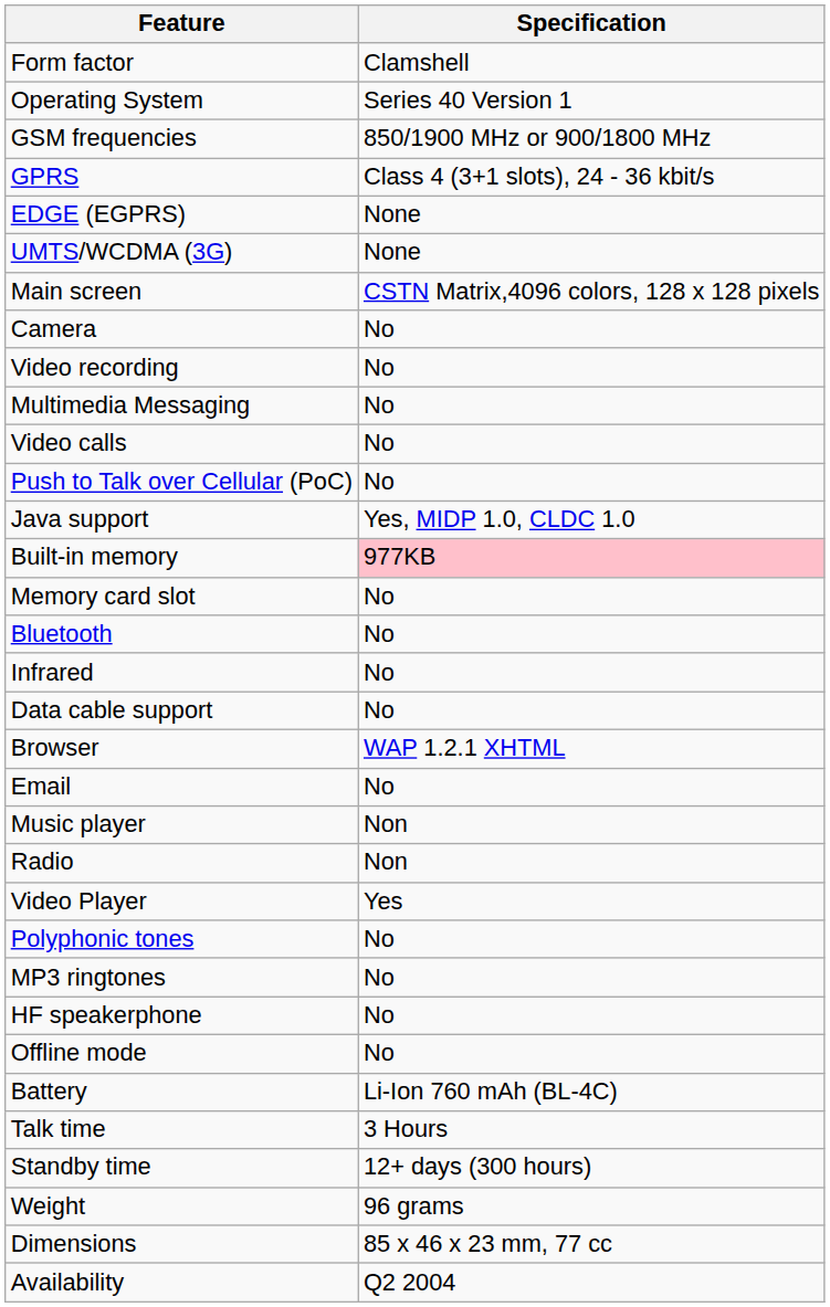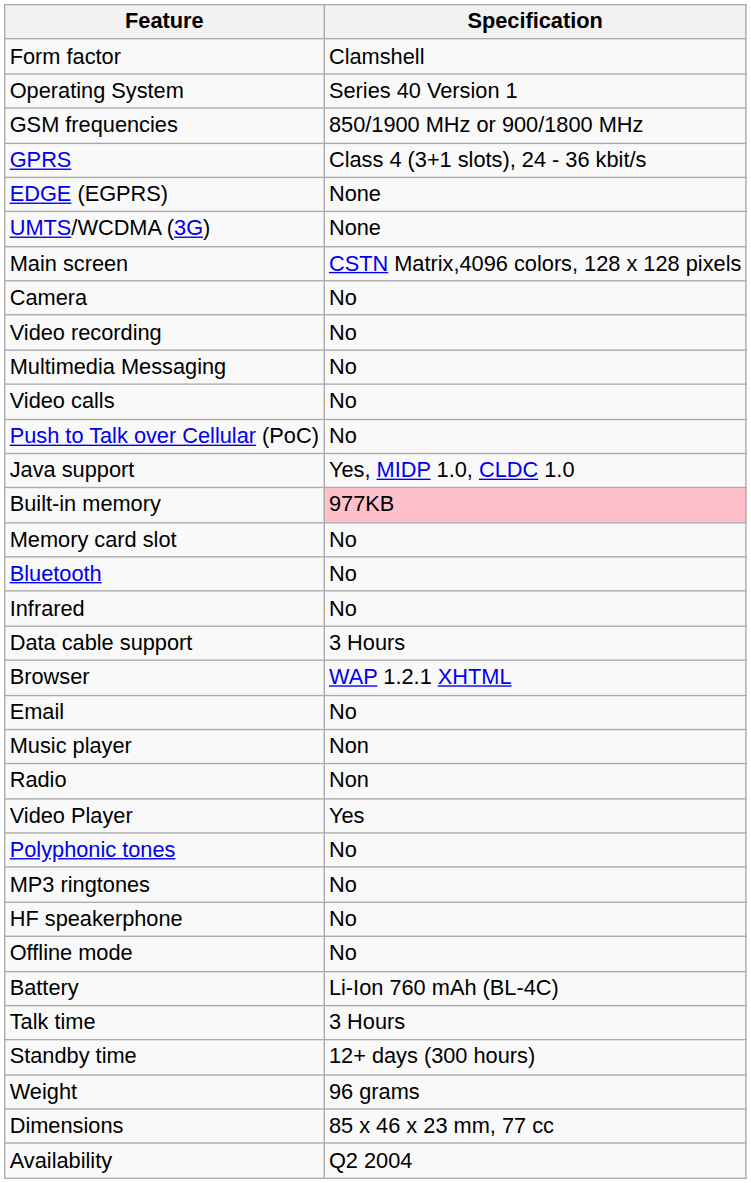 <table class="wikitable">
 <tr>
 <th>Feature</th>
 <th>Specification</th>
 </tr>
 <tr>
 <td>Form factor</td>
 <td>Clamshell</td>
 </tr>
 <tr>
 <td>Operating System</td>
 <td>Series 40 Version 1</td>
 </tr>
 <tr>
 <td>GSM frequencies</td>
 <td>850/1900 MHz or 900/1800 MHz</td>
 </tr>
 <tr>
 <td><a href='#'>GPRS</a></td>
 <td>Class 4 (3+1 slots), 24 - 36 kbit/s</td>
 </tr>
 <tr>
 <td><a href='#'>EDGE</a> (EGPRS)</td>
 <td>None</td>
 </tr>
 <tr>
 <td><a href='#'>UMTS</a>/WCDMA (<a href='#'>3G</a>)</td>
 <td>None</td>
 </tr>
 <tr>
 <td>Main screen</td>
 <td><a href='#'>CSTN</a> Matrix,4096 colors, 128 x 128 pixels</td>
 </tr>
 <tr>
 <td>Camera</td>
 <td>No</td>
 </tr>
 <tr>
 <td>Video recording</td>
 <td>No</td>
 </tr>
 <tr>
 <td>Multimedia Messaging</td>
 <td>No</td>
 </tr>
 <tr>
 <td>Video calls</td>
 <td>No</td>
 </tr>
 <tr>
 <td><a href='#'>Push to Talk over Cellular</a> (PoC)</td>
 <td>No</td>
 </tr>
 <tr>
 <td>Java support</td>
 <td>Yes, <a href='#'>MIDP</a> 1.0, <a href='#'>CLDC</a> 1.0</td>
 </tr>
 <tr>
 <td>Built-in memory</td>
 <td style="background: pink;">977KB</td>
 </tr>
 <tr>
 <td>Memory card slot</td>
 <td>No</td>
 </tr>
 <tr>
 <td><a href='#'>Bluetooth</a></td>
 <td>No</td>
 </tr>
 <tr>
 <td>Infrared</td>
 <td>No</td>
 </tr>
 <tr>
 <td>Data cable support</td>
-<td>No</td>
+<td>3 Hours</td>
 </tr>
 <tr>
 <td>Browser</td>
 <td><a href='#'>WAP</a> 1.2.1 <a href='#'>XHTML</a></td>
 </tr>
 <tr>
 <td>Email</td>
 <td>No</td>
 </tr>
 <tr>
 <td>Music player</td>
 <td>Non</td>
 </tr>
 <tr>
 <td>Radio</td>
 <td>Non</td>
 </tr>
 <tr>
 <td>Video Player</td>
 <td>Yes</td>
 </tr>
 <tr>
 <td><a href='#'>Polyphonic tones</a></td>
 <td>No</td>
 </tr>
 <tr>
 <td>MP3 ringtones</td>
 <td>No</td>
 </tr>
 <tr>
 <td>HF speakerphone</td>
 <td>No</td>
 </tr>
 <tr>
 <td>Offline mode</td>
 <td>No</td>
 </tr>
 <tr>
 <td>Battery</td>
 <td>Li-Ion 760 mAh (BL-4C)</td>
 </tr>
 <tr>
 <td>Talk time</td>
 <td>3 Hours</td>
 </tr>
 <tr>
 <td>Standby time</td>
 <td>12+ days (300 hours)</td>
 </tr>
 <tr>
 <td>Weight</td>
 <td>96 grams</td>
 </tr>
 <tr>
 <td>Dimensions</td>
 <td>85 x 46 x 23 mm, 77 cc</td>
 </tr>
 <tr>
 <td>Availability</td>
 <td>Q2 2004</td>
 </tr>
 </table>
